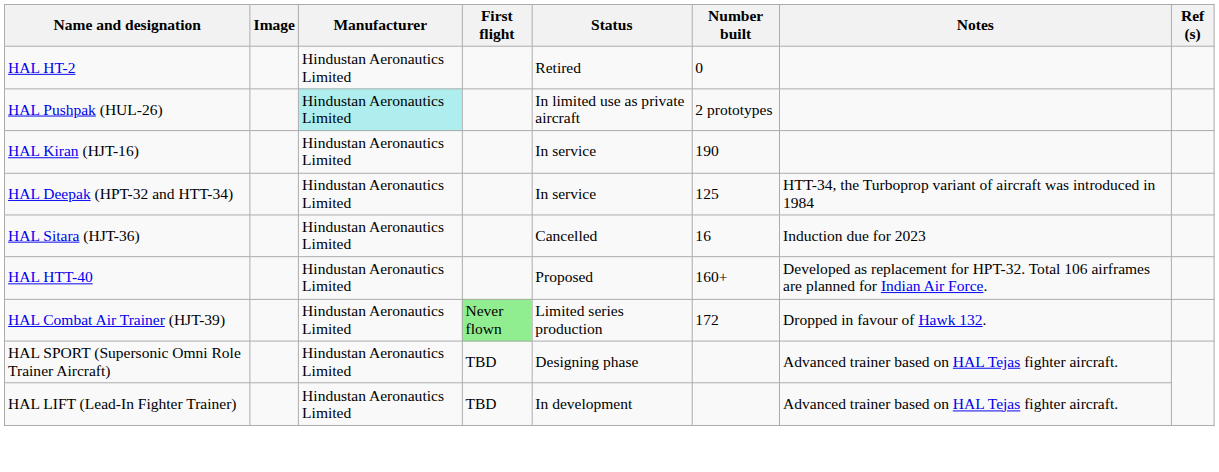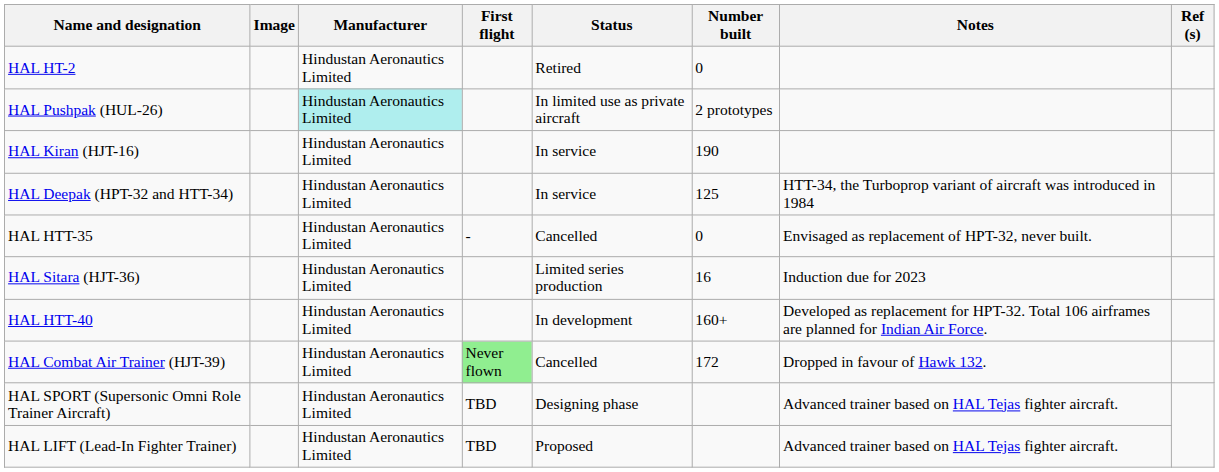 <table class="wikitable">
 <tr>
 <th>Name and designation</th>
 <th>Image</th>
 <th>Manufacturer</th>
 <th>First flight</th>
 <th>Status</th>
 <th>Number built</th>
 <th>Notes</th>
 <th>Ref (s)</th>
 </tr>
 <tr>
 <td><a href='#'>HAL HT-2</a></td>
 <td></td>
 <td>Hindustan Aeronautics Limited</td>
 <td></td>
 <td>Retired</td>
 <td>0</td>
 <td></td>
 <td></td>
 </tr>
 <tr>
 <td><a href='#'>HAL Pushpak</a> (HUL-26)</td>
 <td></td>
 <td style="background: paleturquoise;">Hindustan Aeronautics Limited</td>
 <td></td>
 <td>In limited use as private aircraft</td>
 <td>2 prototypes</td>
 <td></td>
 <td></td>
 </tr>
 <tr>
 <td><a href='#'>HAL Kiran</a> (HJT-16)</td>
 <td></td>
 <td>Hindustan Aeronautics Limited</td>
 <td></td>
 <td>In service</td>
 <td>190</td>
 <td></td>
 <td></td>
 </tr>
 <tr>
 <td><a href='#'>HAL Deepak</a> (HPT-32 and HTT-34)</td>
 <td></td>
 <td>Hindustan Aeronautics Limited</td>
 <td></td>
 <td>In service</td>
 <td>125</td>
 <td>HTT-34, the Turboprop variant of aircraft was introduced in 1984</td>
 <td></td>
 </tr>
 <tr>
+<td>HAL HTT-35</td>
+<td></td>
+<td>Hindustan Aeronautics Limited</td>
+<td>-</td>
+<td>Cancelled</td>
+<td>0</td>
+<td>Envisaged as replacement of HPT-32, never built.</td>
+<td></td>
+</tr>
+<tr>
 <td><a href='#'>HAL Sitara</a> (HJT-36)</td>
 <td></td>
 <td>Hindustan Aeronautics Limited</td>
 <td></td>
-<td>Cancelled</td>
+<td>Limited series production</td>
 <td>16</td>
 <td>Induction due for 2023</td>
 <td></td>
 </tr>
 <tr>
 <td><a href='#'>HAL HTT-40</a></td>
 <td></td>
 <td>Hindustan Aeronautics Limited</td>
 <td></td>
-<td>Proposed</td>
+<td>In development</td>
 <td>160+</td>
 <td>Developed as replacement for HPT-32. Total 106 airframes are planned for <a href='#'>Indian Air Force</a>.</td>
 <td></td>
 </tr>
 <tr>
 <td><a href='#'>HAL Combat Air Trainer</a> (HJT-39)</td>
 <td></td>
 <td>Hindustan Aeronautics Limited</td>
 <td style="background: lightgreen;">Never flown</td>
-<td>Limited series production</td>
+<td>Cancelled</td>
 <td>172</td>
 <td>Dropped in favour of <a href='#'>Hawk 132</a>.</td>
 <td></td>
 </tr>
 <tr>
 <td>HAL SPORT (Supersonic Omni Role Trainer Aircraft)</td>
 <td></td>
 <td>Hindustan Aeronautics Limited</td>
 <td>TBD</td>
 <td>Designing phase</td>
 <td></td>
 <td>Advanced trainer based on <a href='#'>HAL Tejas</a> fighter aircraft.</td>
 <td rowspan=2></td>
 </tr>
 <tr>
 <td>HAL LIFT (Lead-In Fighter Trainer)</td>
 <td></td>
 <td>Hindustan Aeronautics Limited</td>
 <td>TBD</td>
-<td>In development</td>
+<td>Proposed</td>
 <td></td>
 <td>Advanced trainer based on <a href='#'>HAL Tejas</a> fighter aircraft.</td>
 </tr>
 </table>
